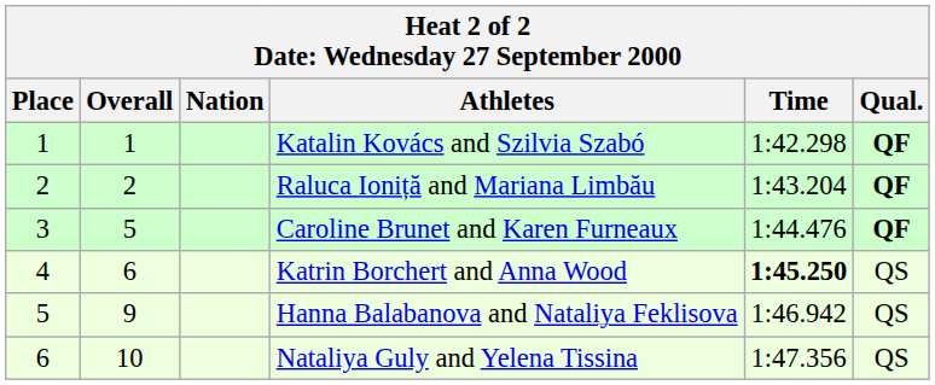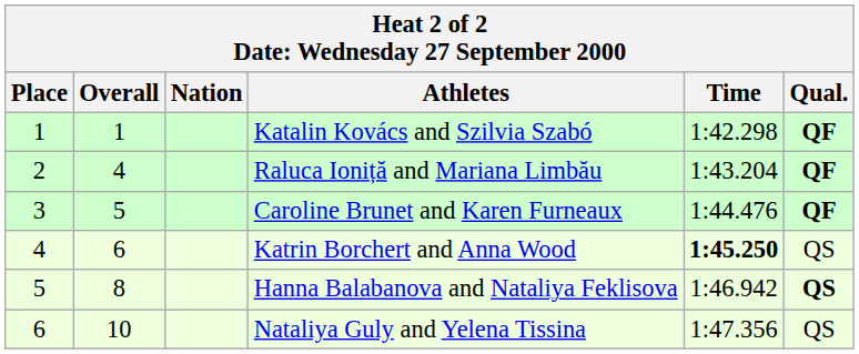 <table class="wikitable sortable">
 <tr>
 <th colspan=6>Heat 2 of 2 <br> Date: Wednesday 27 September 2000</th>
 </tr>
 <tr>
 <th rowspan=1>Place</th>
 <th rowspan=1>Overall</th>
 <th rowspan=1>Nation</th>
 <th rowspan=1>Athletes</th>
 <th rowspan=1>Time</th>
 <th rowspan=1>Qual.</th>
 </tr>
 <tr bgcolor="ccffcc">
 <td align="center">1</td>
 <td align="center">1</td>
 <td align="left"></td>
 <td align="left"><a href='#'>Katalin Kovács</a> and <a href='#'>Szilvia Szabó</a></td>
 <td align="center">1:42.298</td>
 <td align="center"><strong>QF</strong></td>
 </tr>
 <tr bgcolor="ccffcc">
 <td align="center">2</td>
-<td align="center">2</td>
+<td align="center">4</td>
 <td align="left"></td>
 <td align="left"><a href='#'>Raluca Ioniță</a> and <a href='#'>Mariana Limbău</a></td>
 <td align="center">1:43.204</td>
 <td align="center"><strong>QF</strong></td>
 </tr>
 <tr bgcolor="ccffcc">
 <td align="center">3</td>
 <td align="center">5</td>
 <td align="left"></td>
 <td align="left"><a href='#'>Caroline Brunet</a> and <a href='#'>Karen Furneaux</a></td>
 <td align="center">1:44.476</td>
 <td align="center"><strong>QF</strong></td>
 </tr>
 <tr bgcolor="eeffdd">
 <td align="center">4</td>
 <td align="center">6</td>
 <td align="left"></td>
 <td align="left"><a href='#'>Katrin Borchert</a> and <a href='#'>Anna Wood</a></td>
 <td align="center"><strong>1:45.250</strong></td>
 <td align="center">QS</td>
 </tr>
 <tr bgcolor="eeffdd">
 <td align="center">5</td>
-<td align="center">9</td>
+<td align="center">8</td>
 <td align="left"></td>
 <td align="left"><a href='#'>Hanna Balabanova</a> and <a href='#'>Nataliya Feklisova</a></td>
 <td align="center">1:46.942</td>
-<td align="center">QS</td>
+<td align="center"><strong>QS</strong></td>
 </tr>
 <tr bgcolor="eeffdd">
 <td align="center">6</td>
 <td align="center">10</td>
 <td align="left"></td>
 <td align="left"><a href='#'>Nataliya Guly</a> and <a href='#'>Yelena Tissina</a></td>
 <td align="center">1:47.356</td>
 <td align="center">QS</td>
 </tr>
 </table>
